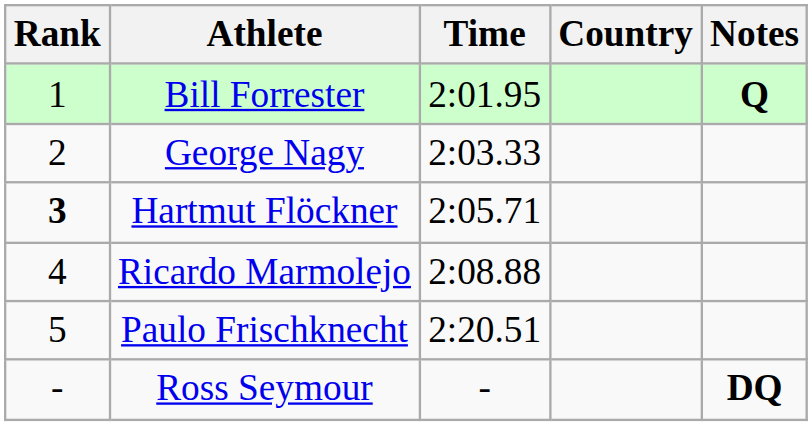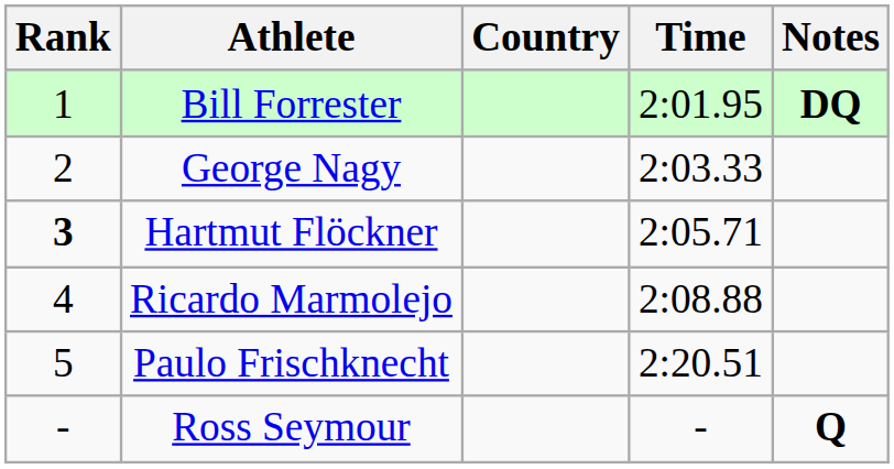 <table class="wikitable sortable" style="text-align:center">
 <tr>
 <th>Rank</th>
 <th>Athlete</th>
+<th>Country</th>
 <th>Time</th>
-<th>Country</th>
 <th>Notes</th>
 </tr>
 <tr bgcolor=ccffcc>
 <td>1</td>
 <td><a href='#'>Bill Forrester</a></td>
+<td align=left></td>
 <td>2:01.95</td>
-<td align=left></td>
-<td><strong>Q </strong></td>
+<td><strong>DQ </strong></td>
 </tr>
 <tr>
 <td>2</td>
 <td><a href='#'>George Nagy</a></td>
+<td align=left></td>
 <td>2:03.33</td>
-<td align=left></td>
 <td><strong> </strong></td>
 </tr>
 <tr>
 <td><strong>3</strong></td>
 <td><a href='#'>Hartmut Flöckner</a></td>
+<td align=left></td>
 <td>2:05.71</td>
-<td align=left></td>
 <td><strong> </strong></td>
 </tr>
 <tr>
 <td>4</td>
 <td><a href='#'>Ricardo Marmolejo</a></td>
+<td align=left></td>
 <td>2:08.88</td>
-<td align=left></td>
 <td><strong> </strong></td>
 </tr>
 <tr>
 <td>5</td>
 <td><a href='#'>Paulo Frischknecht</a></td>
+<td align=left></td>
 <td>2:20.51</td>
-<td align=left></td>
 <td><strong> </strong></td>
 </tr>
 <tr>
 <td>-</td>
 <td><a href='#'>Ross Seymour</a></td>
+<td align=left></td>
 <td>-</td>
-<td align=left></td>
-<td><strong>DQ </strong></td>
+<td><strong>Q </strong></td>
 </tr>
 </table>
